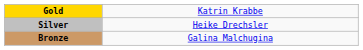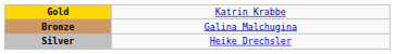 <table class="wikitable" style="text-align:center; " width="35%">
 <tr>
 <td bgcolor="gold"><strong>Gold</strong></td>
 <td><a href='#'>Katrin Krabbe</a><br>  <small><em></em></small></td>
 </tr>
 <tr>
+<td bgcolor="CC9966"><strong>Bronze</strong></td>
+<td><a href='#'>Galina Malchugina</a><br>  <small><em></em></small></td>
+</tr>
+<tr>
 <td bgcolor="silver"><strong>Silver</strong></td>
 <td><a href='#'>Heike Drechsler</a><br>  <small><em></em></small></td>
 </tr>
-<tr>
-<td bgcolor="CC9966"><strong>Bronze</strong></td>
-<td><a href='#'>Galina Malchugina</a><br>  <small><em></em></small></td>
-</tr>
 </table>
